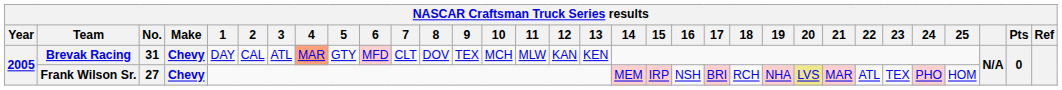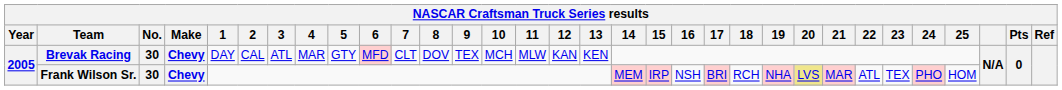 <table class="wikitable" style="text-align:center; font-size:75%">
 <tr>
 <th colspan=32><a href='#'>NASCAR Craftsman Truck Series</a> results</th>
 </tr>
 <tr>
 <th>Year</th>
 <th>Team</th>
 <th>No.</th>
 <th>Make</th>
 <th>1</th>
 <th>2</th>
 <th>3</th>
 <th>4</th>
 <th>5</th>
 <th>6</th>
 <th>7</th>
 <th>8</th>
 <th>9</th>
 <th>10</th>
 <th>11</th>
 <th>12</th>
 <th>13</th>
 <th>14</th>
 <th>15</th>
 <th>16</th>
 <th>17</th>
 <th>18</th>
 <th>19</th>
 <th>20</th>
 <th>21</th>
 <th>22</th>
 <th>23</th>
 <th>24</th>
 <th>25</th>
 <th></th>
 <th>Pts</th>
 <th>Ref</th>
 </tr>
 <tr>
 <th rowspan=2><a href='#'>2005</a></th>
 <th><a href='#'>Brevak Racing</a></th>
-<th>31</th>
+<th>30</th>
 <th><a href='#'>Chevy</a></th>
 <td><a href='#'>DAY</a></td>
 <td><a href='#'>CAL</a></td>
 <td><a href='#'>ATL</a></td>
-<td style="background: lightsalmon;"><a href='#'>MAR</a></td>
+<td><a href='#'>MAR</a></td>
 <td><a href='#'>GTY</a></td>
 <td style="background:#FFCFCF;"><a href='#'>MFD</a><br></td>
 <td><a href='#'>CLT</a></td>
 <td><a href='#'>DOV</a></td>
 <td><a href='#'>TEX</a></td>
 <td><a href='#'>MCH</a></td>
 <td><a href='#'>MLW</a></td>
 <td><a href='#'>KAN</a></td>
 <td><a href='#'>KEN</a></td>
 <td colspan=12></td>
 <th rowspan=2>N/A</th>
 <th rowspan=2>0</th>
 <th rowspan=2></th>
 </tr>
 <tr>
 <th>Frank Wilson Sr.</th>
-<th>27</th>
+<th>30</th>
 <th><a href='#'>Chevy</a></th>
 <td colspan=13></td>
 <td style="background:#FFCFCF;"><a href='#'>MEM</a><br></td>
 <td style="background:#FFCFCF;"><a href='#'>IRP</a><br></td>
 <td><a href='#'>NSH</a></td>
 <td style="background:#FFCFCF;"><a href='#'>BRI</a><br></td>
 <td><a href='#'>RCH</a></td>
 <td style="background:#FFCFCF;"><a href='#'>NHA</a><br></td>
 <td style="background: khaki;"><a href='#'>LVS</a></td>
 <td style="background:#FFCFCF;"><a href='#'>MAR</a><br></td>
 <td><a href='#'>ATL</a></td>
 <td><a href='#'>TEX</a></td>
 <td style="background:#FFCFCF;"><a href='#'>PHO</a><br></td>
 <td><a href='#'>HOM</a></td>
 </tr>
 </table>
